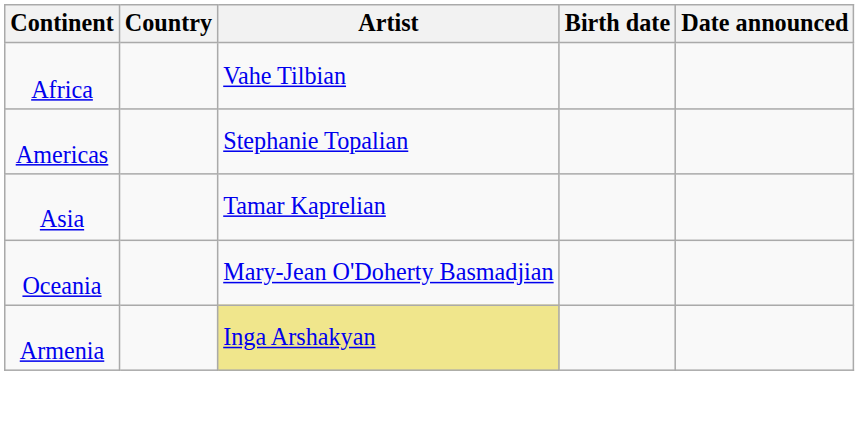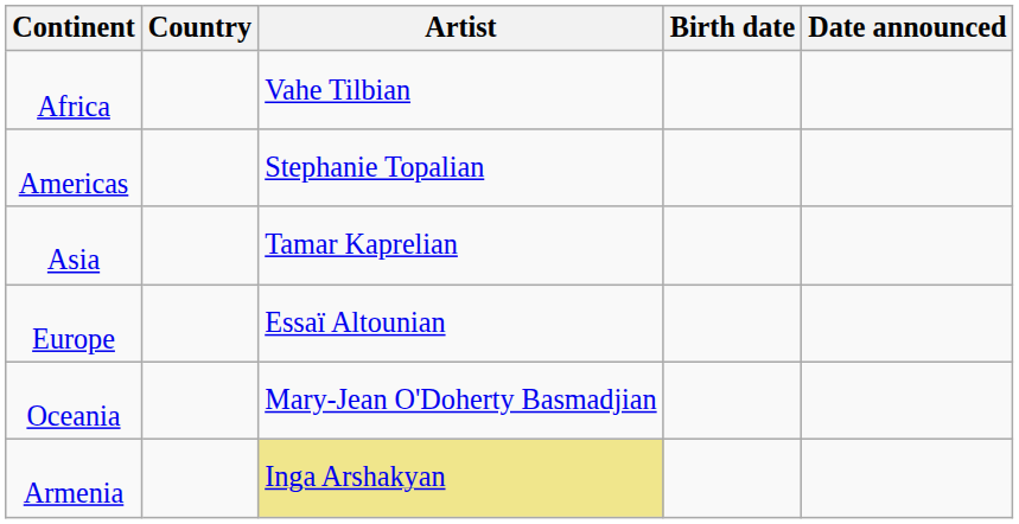 <table class="sortable wikitable">
 <tr>
 <th>Continent</th>
 <th>Country</th>
 <th>Artist</th>
 <th>Birth date</th>
 <th>Date announced</th>
 </tr>
 <tr>
 <td align="center"><br><a href='#'>Africa</a></td>
 <td></td>
 <td><a href='#'>Vahe Tilbian</a></td>
 <td></td>
 <td></td>
 </tr>
 <tr>
 <td align="center"><br><a href='#'>Americas</a></td>
 <td></td>
 <td><a href='#'>Stephanie Topalian</a></td>
 <td></td>
 <td></td>
 </tr>
 <tr>
 <td align="center"><br><a href='#'>Asia</a></td>
 <td></td>
 <td><a href='#'>Tamar Kaprelian</a></td>
 <td></td>
 <td></td>
 </tr>
 <tr>
+<td align="center"><br><a href='#'>Europe</a></td>
+<td></td>
+<td><a href='#'>Essaï Altounian</a></td>
+<td></td>
+<td></td>
+</tr>
+<tr>
 <td align="center"><br><a href='#'>Oceania</a></td>
 <td></td>
 <td><a href='#'>Mary-Jean O'Doherty Basmadjian</a></td>
 <td></td>
 <td></td>
 </tr>
 <tr>
 <td align="center"><br><a href='#'>Armenia</a></td>
 <td></td>
 <td style="background: khaki;"><a href='#'>Inga Arshakyan</a></td>
 <td></td>
 <td></td>
 </tr>
 </table>
